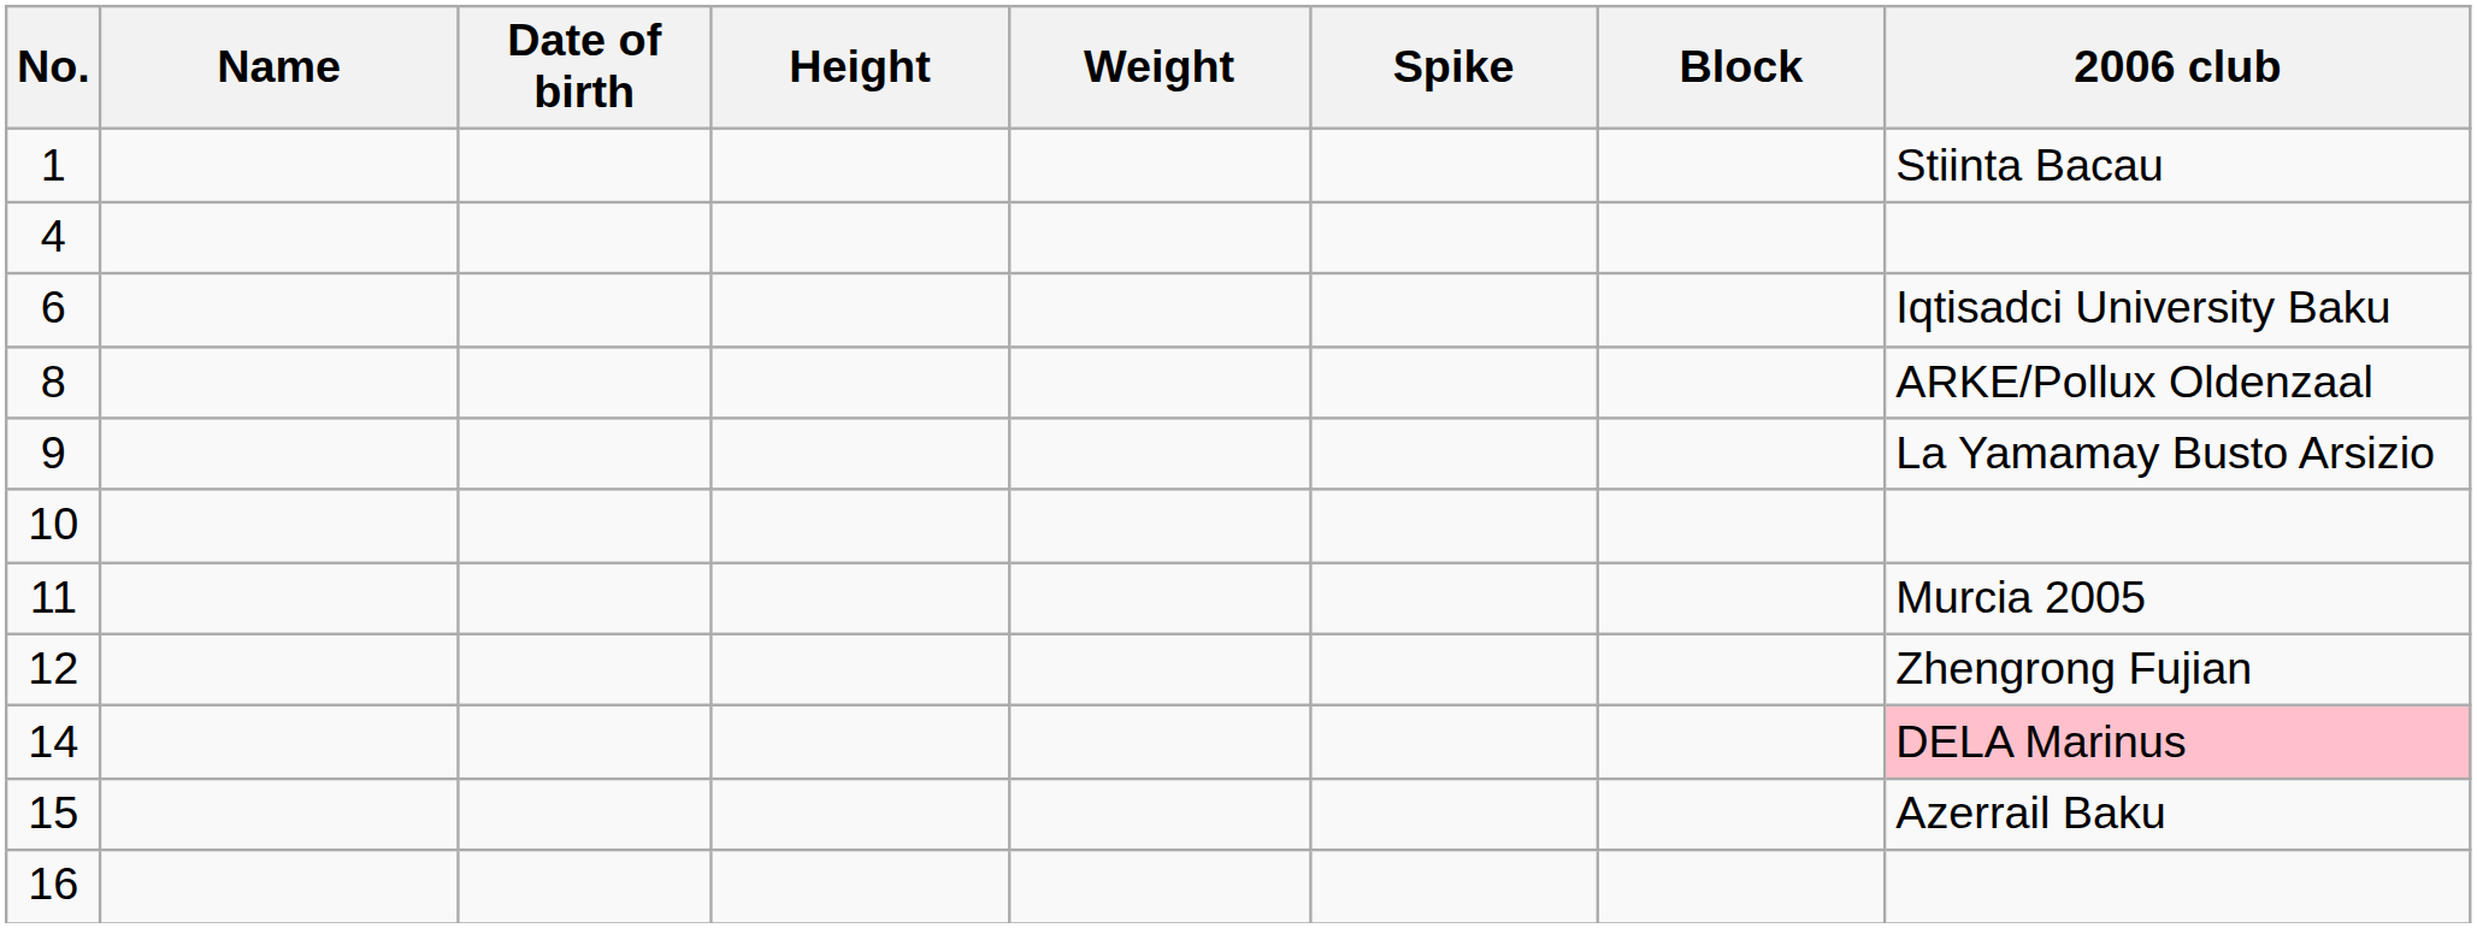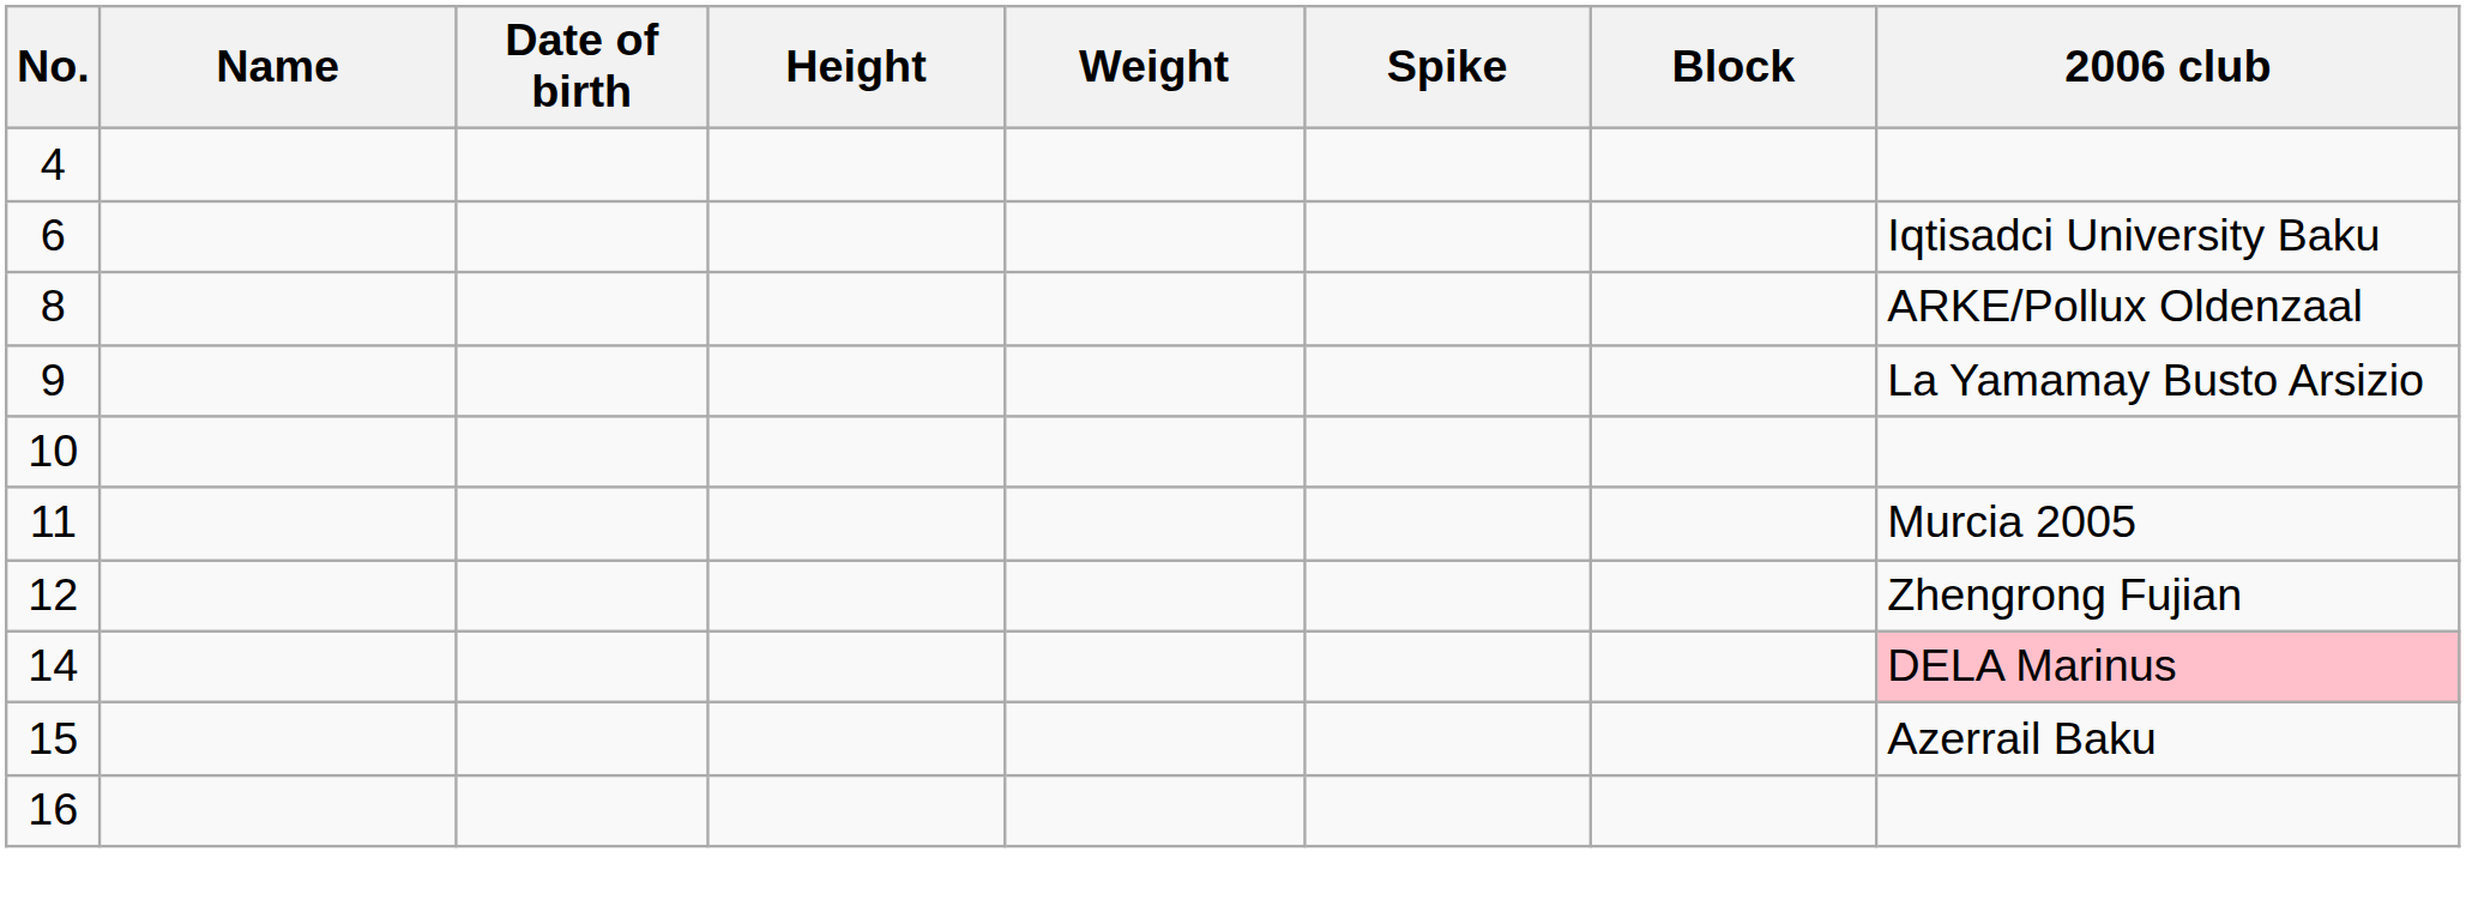 <table class="wikitable sortable" style="font-size:100%; text-align:center;">
 <tr>
 <th>No.</th>
 <th style="width:12em">Name</th>
 <th style="width:8em">Date of birth</th>
 <th style="width:9em">Height</th>
 <th style="width:9em">Weight</th>
 <th style="width:9em">Spike</th>
 <th style="width:9em">Block</th>
 <th style="width:19em">2006 club</th>
-</tr>
-<tr>
-<td>1</td>
-<td align=left></td>
-<td align=right></td>
-<td></td>
-<td></td>
-<td></td>
-<td></td>
-<td align=left>Stiinta Bacau</td>
 </tr>
 <tr>
 <td>4</td>
 <td align=left></td>
 <td align=right></td>
 <td></td>
 <td></td>
 <td></td>
 <td></td>
 <td></td>
 </tr>
 <tr>
 <td>6</td>
 <td align=left></td>
 <td align=right></td>
 <td></td>
 <td></td>
 <td></td>
 <td></td>
 <td align=left>Iqtisadci University Baku</td>
 </tr>
 <tr>
 <td>8</td>
 <td align=left></td>
 <td align=right></td>
 <td></td>
 <td></td>
 <td></td>
 <td></td>
 <td align=left>ARKE/Pollux Oldenzaal</td>
 </tr>
 <tr>
 <td>9</td>
 <td align=left></td>
 <td align=right></td>
 <td></td>
 <td></td>
 <td></td>
 <td></td>
 <td align=left>La Yamamay Busto Arsizio</td>
 </tr>
 <tr>
 <td>10</td>
 <td align=left></td>
 <td align=right></td>
 <td></td>
 <td></td>
 <td></td>
 <td></td>
 <td></td>
 </tr>
 <tr>
 <td>11</td>
 <td align=left></td>
 <td align=right></td>
 <td></td>
 <td></td>
 <td></td>
 <td></td>
 <td align=left>Murcia 2005</td>
 </tr>
 <tr>
 <td>12</td>
 <td align=left></td>
 <td align=right></td>
 <td></td>
 <td></td>
 <td></td>
 <td></td>
 <td align=left>Zhengrong Fujian</td>
 </tr>
 <tr>
 <td>14</td>
 <td align=left></td>
 <td align=right></td>
 <td></td>
 <td></td>
 <td></td>
 <td></td>
 <td align=left style="background: pink;">DELA Marinus</td>
 </tr>
 <tr>
 <td>15</td>
 <td align=left></td>
 <td align=right></td>
 <td></td>
 <td></td>
 <td></td>
 <td></td>
 <td align=left>Azerrail Baku</td>
 </tr>
 <tr>
 <td>16</td>
 <td align=left></td>
 <td align=right></td>
 <td></td>
 <td></td>
 <td></td>
 <td></td>
 <td></td>
 </tr>
 </table>
